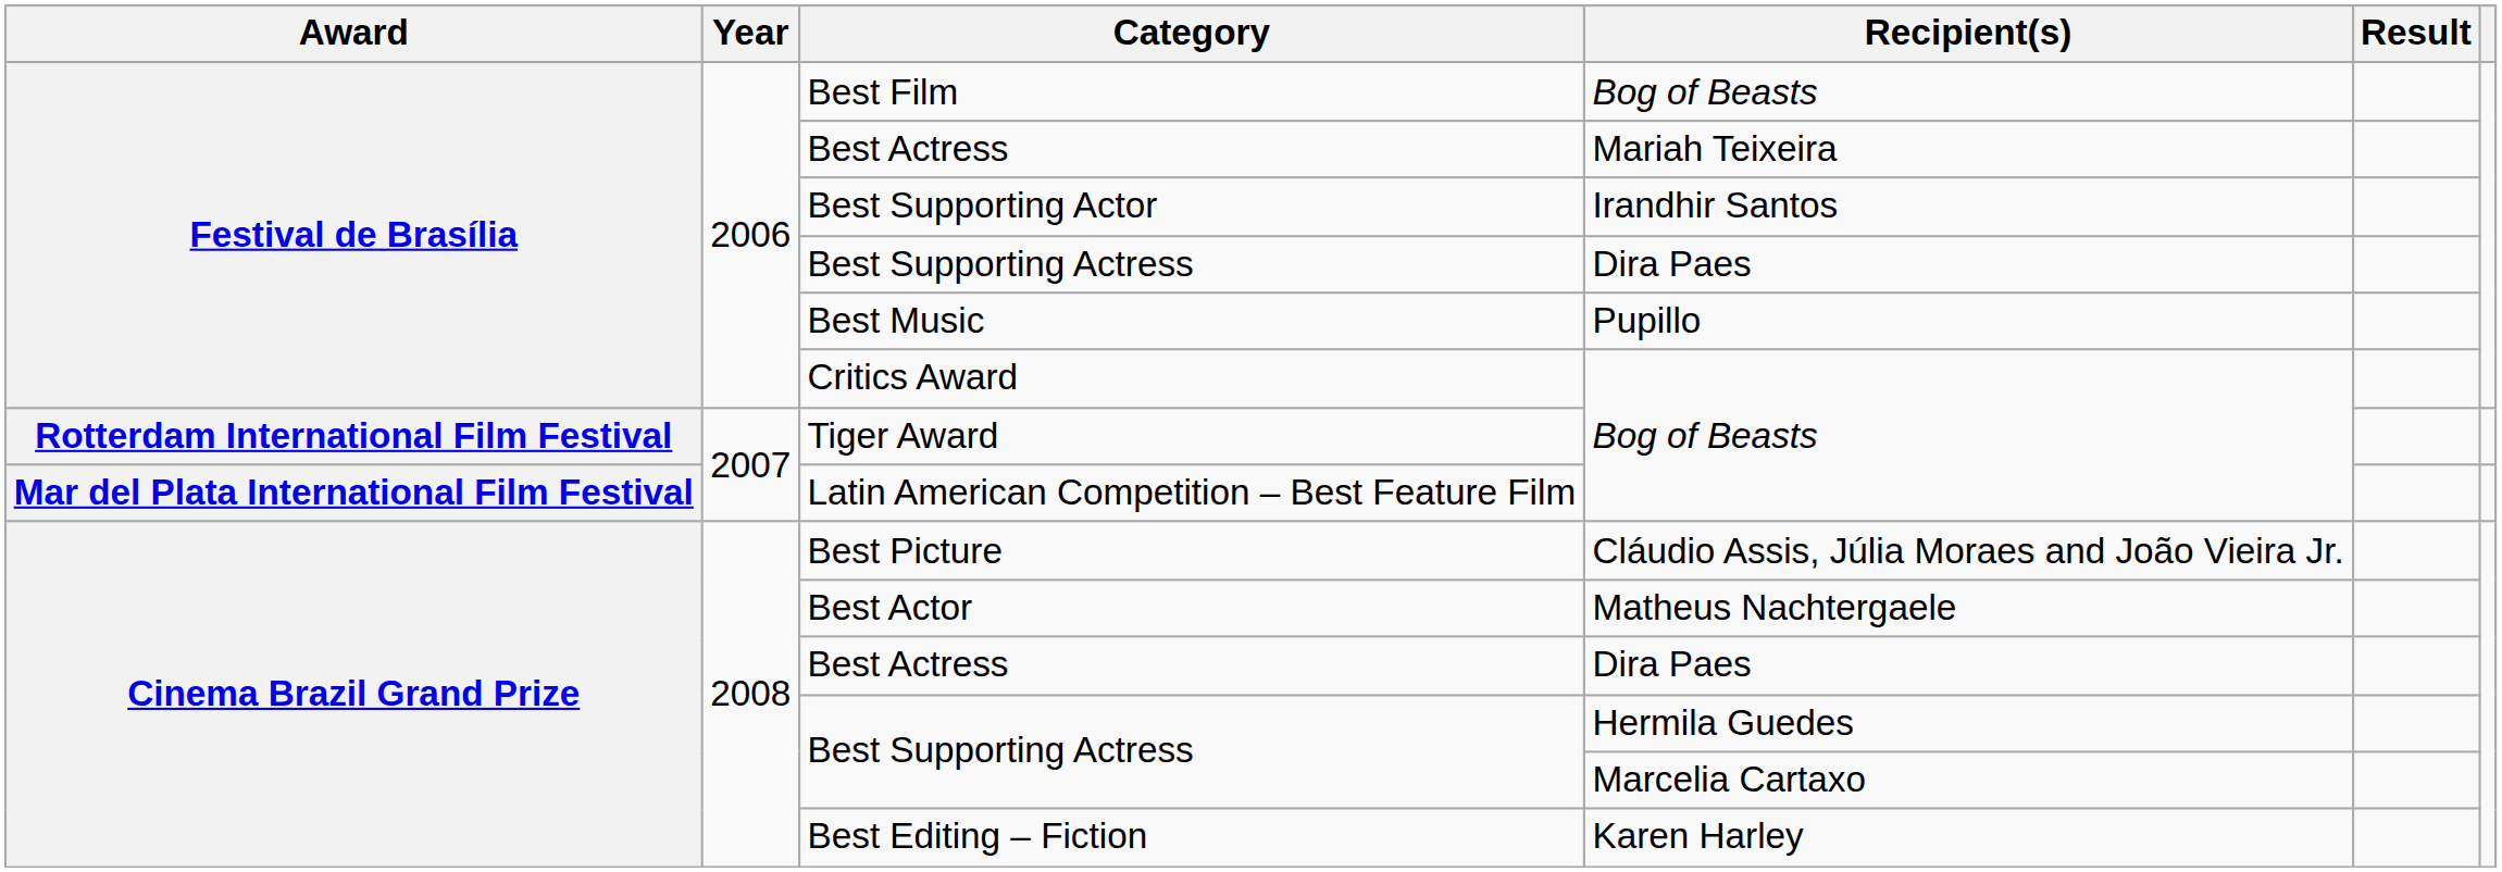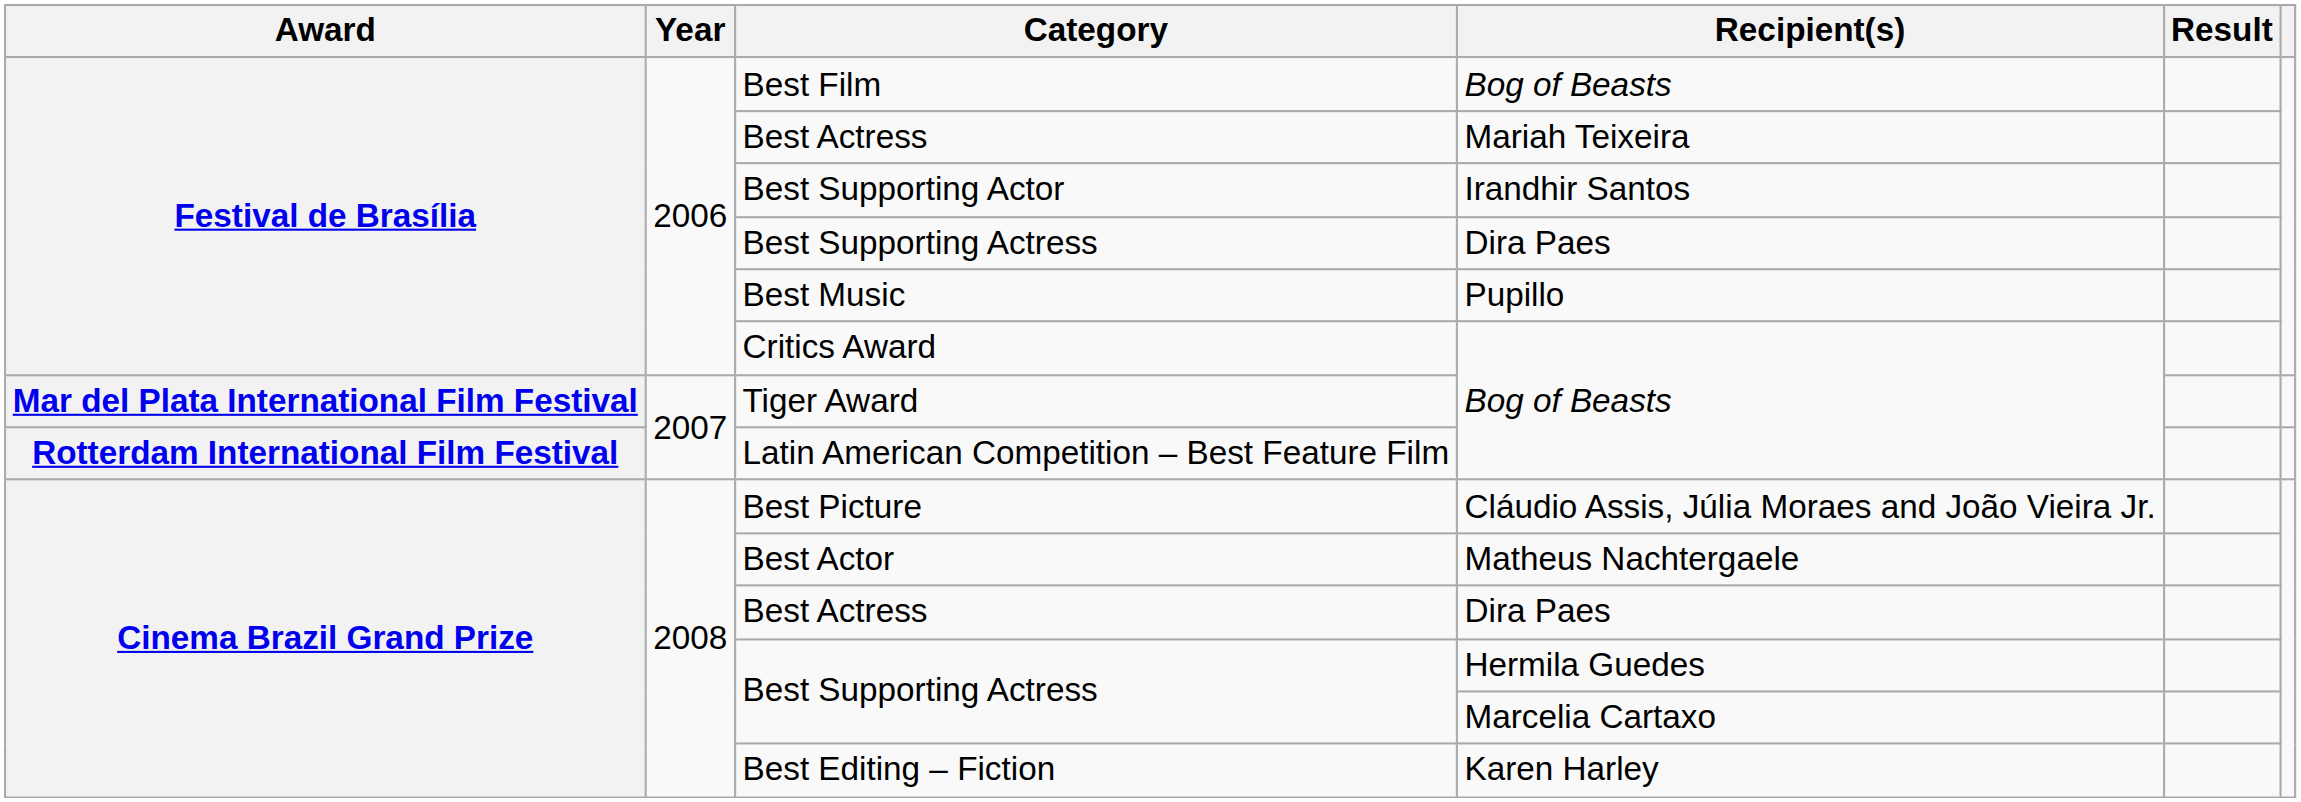 <table class="wikitable plainrowheaders">
 <tr>
 <th scope="col">Award</th>
 <th scope="col">Year</th>
 <th scope="col">Category</th>
 <th scope="col">Recipient(s)</th>
 <th scope="col">Result</th>
 <th scope="col"></th>
 </tr>
 <tr>
 <th scope="row" rowspan="6"><a href='#'>Festival de Brasília</a></th>
 <td rowspan="6">2006</td>
 <td>Best Film</td>
 <td><em>Bog of Beasts</em></td>
 <td></td>
 <td rowspan="6"></td>
 </tr>
 <tr>
 <td>Best Actress</td>
 <td>Mariah Teixeira</td>
 <td></td>
 </tr>
 <tr>
 <td>Best Supporting Actor</td>
 <td>Irandhir Santos</td>
 <td></td>
 </tr>
 <tr>
 <td>Best Supporting Actress</td>
 <td>Dira Paes</td>
 <td></td>
 </tr>
 <tr>
 <td>Best Music</td>
 <td>Pupillo</td>
 <td></td>
 </tr>
 <tr>
 <td>Critics Award</td>
 <td rowspan="3"><em>Bog of Beasts</em></td>
 <td></td>
 </tr>
 <tr>
-<th scope="row"><a href='#'>Rotterdam International Film Festival</a></th>
+<th scope="row"><a href='#'>Mar del Plata International Film Festival</a></th>
 <td rowspan="2">2007</td>
 <td>Tiger Award</td>
 <td></td>
 <td></td>
 </tr>
 <tr>
-<th scope="row"><a href='#'>Mar del Plata International Film Festival</a></th>
+<th scope="row"><a href='#'>Rotterdam International Film Festival</a></th>
 <td>Latin American Competition – Best Feature Film</td>
 <td></td>
 <td></td>
 </tr>
 <tr>
 <th scope="row" rowspan="6"><a href='#'>Cinema Brazil Grand Prize</a></th>
 <td rowspan="6">2008</td>
 <td>Best Picture</td>
 <td>Cláudio Assis, Júlia Moraes and João Vieira Jr.</td>
 <td></td>
 <td rowspan="6"></td>
 </tr>
 <tr>
 <td>Best Actor</td>
 <td>Matheus Nachtergaele</td>
 <td></td>
 </tr>
 <tr>
 <td>Best Actress</td>
 <td>Dira Paes</td>
 <td></td>
 </tr>
 <tr>
 <td rowspan="2">Best Supporting Actress</td>
 <td>Hermila Guedes</td>
 <td></td>
 </tr>
 <tr>
 <td>Marcelia Cartaxo</td>
 <td></td>
 </tr>
 <tr>
 <td>Best Editing – Fiction</td>
 <td>Karen Harley</td>
 <td></td>
 </tr>
 </table>
